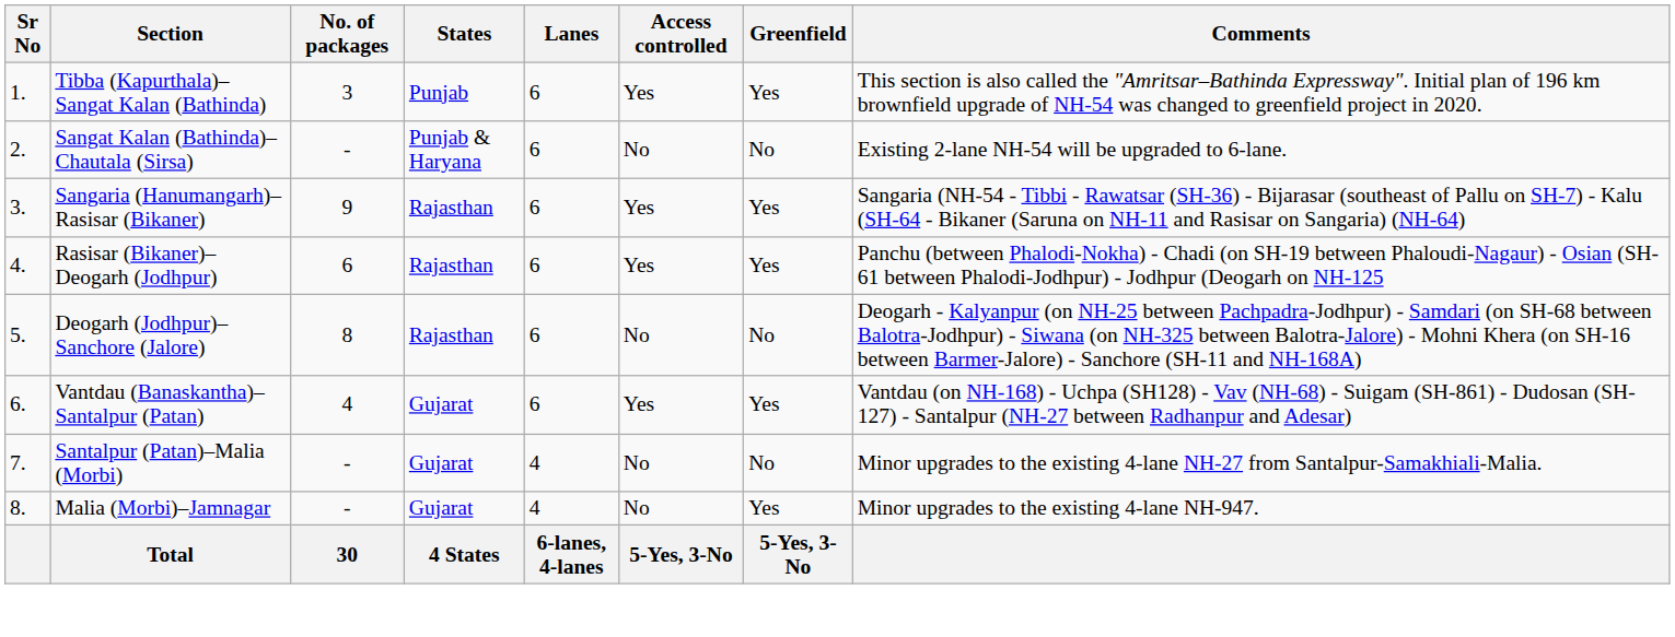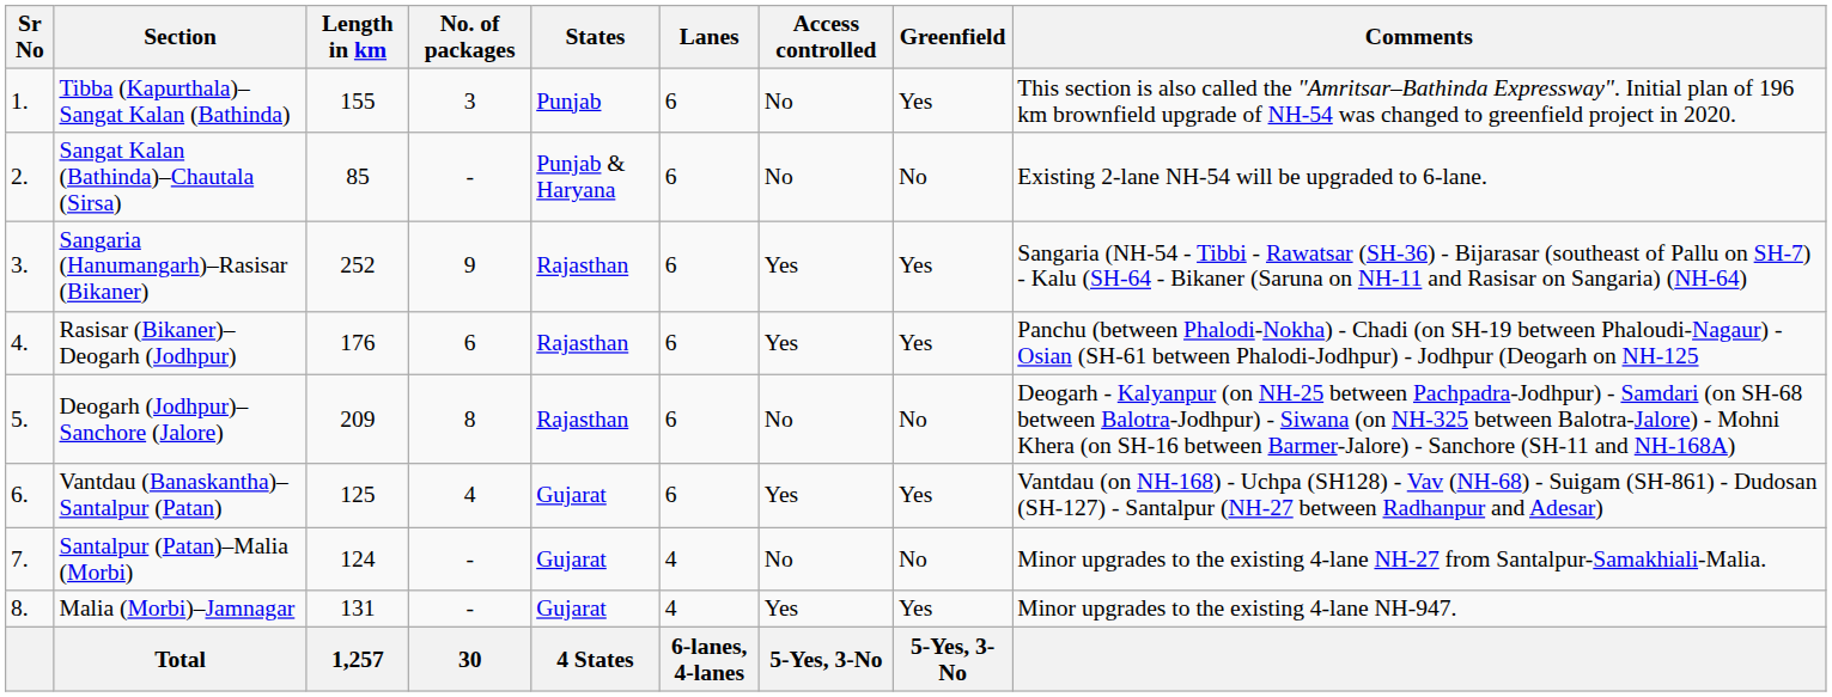 <table class= "sortable wikitable">
 <tr>
 <th>Sr No</th>
 <th>Section</th>
+<th>Length in <a href='#'>km</a></th>
 <th>No. of packages</th>
 <th>States</th>
 <th>Lanes</th>
 <th>Access controlled</th>
 <th>Greenfield</th>
 <th>Comments</th>
 </tr>
 <tr>
 <td>1.</td>
 <td><a href='#'>Tibba</a> (<a href='#'>Kapurthala</a>)–<a href='#'>Sangat Kalan</a> (<a href='#'>Bathinda</a>)</td>
+<td style="text-align:center;">155</td>
 <td style="text-align:center;">3</td>
 <td><a href='#'>Punjab</a></td>
 <td>6</td>
-<td>Yes</td>
+<td>No</td>
 <td>Yes</td>
 <td>This section is also called the <em>"Amritsar–Bathinda Expressway"</em>. Initial plan of 196 km brownfield upgrade of <a href='#'>NH-54</a> was changed to greenfield project in 2020.</td>
 </tr>
 <tr>
 <td>2.</td>
 <td><a href='#'>Sangat Kalan</a> (<a href='#'>Bathinda</a>)–<a href='#'>Chautala</a> (<a href='#'>Sirsa</a>)</td>
+<td style="text-align:center;">85</td>
 <td style="text-align:center;">-</td>
 <td><a href='#'>Punjab</a> & <a href='#'>Haryana</a></td>
 <td>6</td>
 <td>No</td>
 <td>No</td>
 <td>Existing 2-lane NH-54 will be upgraded to 6-lane.</td>
 </tr>
 <tr>
 <td>3.</td>
 <td><a href='#'>Sangaria</a> (<a href='#'>Hanumangarh</a>)–Rasisar (<a href='#'>Bikaner</a>)</td>
+<td style="text-align:center;">252</td>
 <td style="text-align:center;">9</td>
 <td><a href='#'>Rajasthan</a></td>
 <td>6</td>
 <td>Yes</td>
 <td>Yes</td>
 <td>Sangaria (NH-54 - <a href='#'>Tibbi</a> - <a href='#'>Rawatsar</a> (<a href='#'>SH-36</a>) - Bijarasar (southeast of Pallu on <a href='#'>SH-7</a>) - Kalu (<a href='#'>SH-64</a> - Bikaner (Saruna on <a href='#'>NH-11</a> and Rasisar on Sangaria) (<a href='#'>NH-64</a>)</td>
 </tr>
 <tr>
 <td>4.</td>
 <td>Rasisar (<a href='#'>Bikaner</a>)–Deogarh (<a href='#'>Jodhpur</a>)</td>
+<td style="text-align:center;">176</td>
 <td style="text-align:center;">6</td>
 <td><a href='#'>Rajasthan</a></td>
 <td>6</td>
 <td>Yes</td>
 <td>Yes</td>
 <td>Panchu (between <a href='#'>Phalodi</a>-<a href='#'>Nokha</a>) - Chadi (on SH-19 between Phaloudi-<a href='#'>Nagaur</a>) - <a href='#'>Osian</a> (SH-61 between Phalodi-Jodhpur) - Jodhpur (Deogarh on <a href='#'>NH-125</a></td>
 </tr>
 <tr>
 <td>5.</td>
 <td>Deogarh (<a href='#'>Jodhpur</a>)–<a href='#'>Sanchore</a> (<a href='#'>Jalore</a>)</td>
+<td style="text-align:center;">209</td>
 <td style="text-align:center;">8</td>
 <td><a href='#'>Rajasthan</a></td>
 <td>6</td>
 <td>No</td>
 <td>No</td>
 <td>Deogarh - <a href='#'>Kalyanpur</a> (on <a href='#'>NH-25</a> between <a href='#'>Pachpadra</a>-Jodhpur) - <a href='#'>Samdari</a> (on SH-68 between <a href='#'>Balotra</a>-Jodhpur) - <a href='#'>Siwana</a> (on <a href='#'>NH-325</a> between Balotra-<a href='#'>Jalore</a>) - Mohni Khera (on SH-16 between <a href='#'>Barmer</a>-Jalore) - Sanchore (SH-11 and <a href='#'>NH-168A</a>)</td>
 </tr>
 <tr>
 <td>6.</td>
 <td>Vantdau (<a href='#'>Banaskantha</a>)–<a href='#'>Santalpur</a> (<a href='#'>Patan</a>)</td>
+<td style="text-align:center;">125</td>
 <td style="text-align:center;">4</td>
 <td><a href='#'>Gujarat</a></td>
 <td>6</td>
 <td>Yes</td>
 <td>Yes</td>
 <td>Vantdau (on <a href='#'>NH-168</a>) - Uchpa (SH128) - <a href='#'>Vav</a> (<a href='#'>NH-68</a>) - Suigam (SH-861) - Dudosan (SH-127) - Santalpur (<a href='#'>NH-27</a> between <a href='#'>Radhanpur</a> and <a href='#'>Adesar</a>)</td>
 </tr>
 <tr>
 <td>7.</td>
 <td><a href='#'>Santalpur</a> (<a href='#'>Patan</a>)–Malia (<a href='#'>Morbi</a>)</td>
+<td style="text-align:center;">124</td>
 <td style="text-align:center;">-</td>
 <td><a href='#'>Gujarat</a></td>
 <td>4</td>
 <td>No</td>
 <td>No</td>
 <td>Minor upgrades to the existing 4-lane <a href='#'>NH-27</a> from Santalpur-<a href='#'>Samakhiali</a>-Malia.</td>
 </tr>
 <tr>
 <td>8.</td>
 <td>Malia (<a href='#'>Morbi</a>)–<a href='#'>Jamnagar</a></td>
+<td style="text-align:center;">131</td>
 <td style="text-align:center;">-</td>
 <td><a href='#'>Gujarat</a></td>
 <td>4</td>
-<td>No</td>
+<td>Yes</td>
 <td>Yes</td>
 <td>Minor upgrades to the existing 4-lane NH-947.</td>
 </tr>
 <tr>
 <th></th>
 <th>Total</th>
+<th>1,257</th>
 <th>30</th>
 <th>4 States</th>
 <th>6-lanes, 4-lanes</th>
 <th>5-Yes, 3-No</th>
 <th>5-Yes, 3-No</th>
 <th></th>
 </tr>
 </table>
